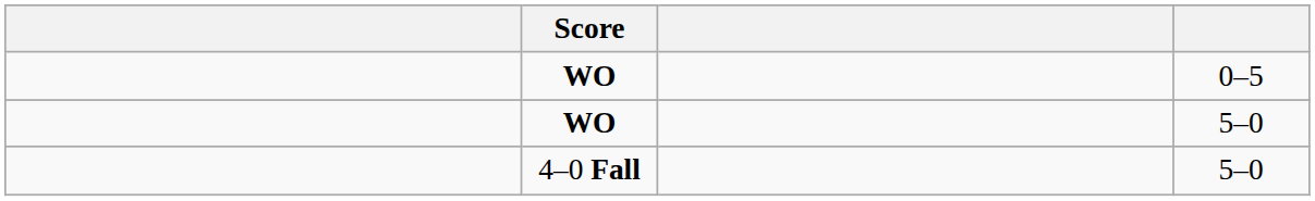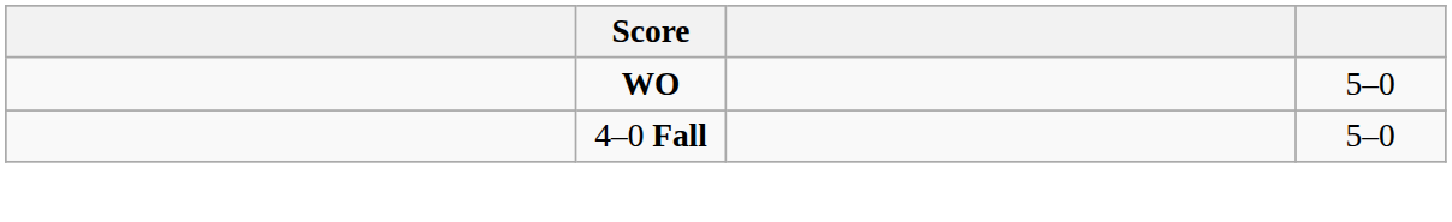 <table class="wikitable" style="text-align: center; ">
 <tr>
 <th align="right" width="270"></th>
 <th width="65">Score</th>
 <th align="left" width="270"></th>
 <th width="65"></th>
-</tr>
-<tr>
-<td align="left"><s></s></td>
-<td><strong>WO</strong></td>
-<td align="left"><strong></strong></td>
-<td>0–5 <strong></strong></td>
 </tr>
 <tr>
 <td align="left"><strong></strong></td>
 <td><strong>WO</strong></td>
 <td align="left"><s></s></td>
 <td>5–0 <strong></strong></td>
 </tr>
 <tr>
 <td align="left"><strong></strong></td>
 <td>4–0 <strong>Fall</strong></td>
 <td align="left"></td>
 <td>5–0 <strong></strong></td>
 </tr>
 </table>
